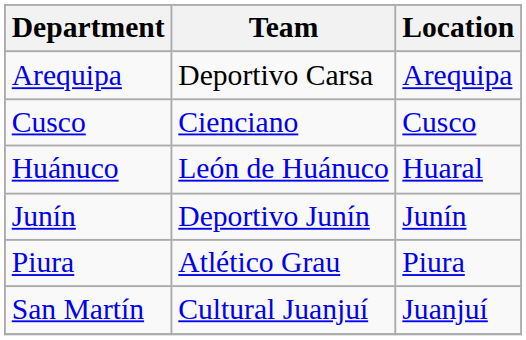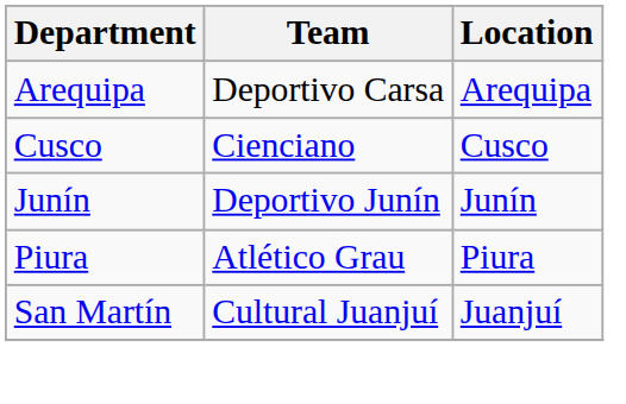 <table class="wikitable">
 <tr>
 <th>Department</th>
 <th>Team</th>
 <th>Location</th>
 </tr>
 <tr>
 <td><a href='#'>Arequipa</a></td>
 <td>Deportivo Carsa</td>
 <td><a href='#'>Arequipa</a></td>
 </tr>
 <tr>
 <td><a href='#'>Cusco</a></td>
 <td><a href='#'>Cienciano</a></td>
 <td><a href='#'>Cusco</a></td>
-</tr>
-<tr>
-<td><a href='#'>Huánuco</a></td>
-<td><a href='#'>León de Huánuco</a></td>
-<td><a href='#'>Huaral</a></td>
 </tr>
 <tr>
 <td><a href='#'>Junín</a></td>
 <td><a href='#'>Deportivo Junín</a></td>
 <td><a href='#'>Junín</a></td>
 </tr>
 <tr>
 <td><a href='#'>Piura</a></td>
 <td><a href='#'>Atlético Grau</a></td>
 <td><a href='#'>Piura</a></td>
 </tr>
 <tr>
 <td><a href='#'>San Martín</a></td>
 <td><a href='#'>Cultural Juanjuí</a></td>
 <td><a href='#'>Juanjuí</a></td>
 </tr>
 <tr>
 </tr>
 </table>
